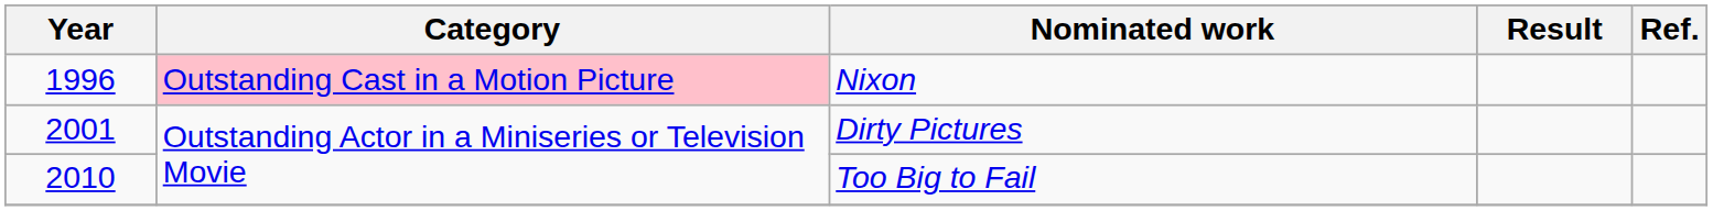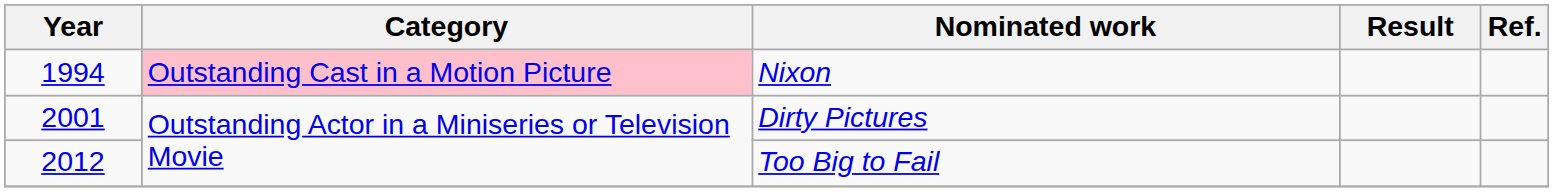 <table class=wikitable>
 <tr>
 <th scope="col" style="width:5em;">Year</th>
 <th scope="col" style="width:26em;">Category</th>
 <th scope="col" style="width:25em;">Nominated work</th>
 <th scope="col" style="width:5em;">Result</th>
 <th>Ref.</th>
 </tr>
 <tr>
-<td style="text-align:center;"><a href='#'>1996</a></td>
+<td style="text-align:center;"><a href='#'>1994</a></td>
 <td style="background: pink;"><a href='#'>Outstanding Cast in a Motion Picture</a></td>
 <td><em><a href='#'>Nixon</a></em></td>
 <td></td>
 <td style="text-align:center;"></td>
 </tr>
 <tr>
 <td style="text-align:center;"><a href='#'>2001</a></td>
 <td rowspan="2"><a href='#'>Outstanding Actor in a Miniseries or Television Movie</a></td>
 <td><em><a href='#'>Dirty Pictures</a></em></td>
 <td></td>
 <td style="text-align:center;"></td>
 </tr>
 <tr>
-<td style="text-align:center;"><a href='#'>2010</a></td>
+<td style="text-align:center;"><a href='#'>2012</a></td>
 <td><em><a href='#'>Too Big to Fail</a></em></td>
 <td></td>
 <td style="text-align:center;"></td>
 </tr>
 <tr>
 </tr>
 </table>
